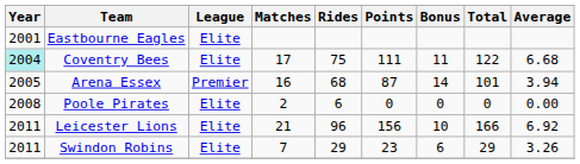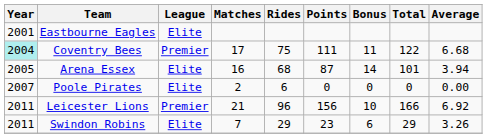 <table class="wikitable" style="text-align:center;">
 <tr>
 <th>Year</th>
 <th>Team</th>
 <th>League</th>
 <th>Matches</th>
 <th>Rides</th>
 <th>Points</th>
 <th>Bonus</th>
 <th>Total</th>
 <th>Average</th>
 </tr>
 <tr>
 <td>2001</td>
 <td><a href='#'>Eastbourne Eagles</a></td>
 <td><a href='#'>Elite</a></td>
 <td></td>
 <td></td>
 <td></td>
 <td></td>
 <td></td>
 <td></td>
 </tr>
 <tr>
 <td style="background: paleturquoise;">2004</td>
 <td><a href='#'>Coventry Bees</a></td>
-<td><a href='#'>Elite</a></td>
+<td><a href='#'>Premier</a></td>
 <td>17</td>
 <td>75</td>
 <td>111</td>
 <td>11</td>
 <td>122</td>
 <td>6.68</td>
 </tr>
 <tr>
 <td>2005</td>
 <td><a href='#'>Arena Essex</a></td>
-<td><a href='#'>Premier</a></td>
+<td><a href='#'>Elite</a></td>
 <td>16</td>
 <td>68</td>
 <td>87</td>
 <td>14</td>
 <td>101</td>
 <td>3.94</td>
 </tr>
 <tr>
-<td>2008</td>
+<td>2007</td>
 <td><a href='#'>Poole Pirates</a></td>
 <td><a href='#'>Elite</a></td>
 <td>2</td>
 <td>6</td>
 <td>0</td>
 <td>0</td>
 <td>0</td>
 <td>0.00</td>
 </tr>
 <tr>
 <td>2011</td>
 <td><a href='#'>Leicester Lions</a></td>
-<td><a href='#'>Elite</a></td>
+<td><a href='#'>Premier</a></td>
 <td>21</td>
 <td>96</td>
 <td>156</td>
 <td>10</td>
 <td>166</td>
 <td>6.92</td>
 </tr>
 <tr>
 <td>2011</td>
 <td><a href='#'>Swindon Robins</a></td>
 <td><a href='#'>Elite</a></td>
 <td>7</td>
 <td>29</td>
 <td>23</td>
 <td>6</td>
 <td>29</td>
 <td>3.26</td>
 </tr>
 <tr>
 </tr>
 </table>
